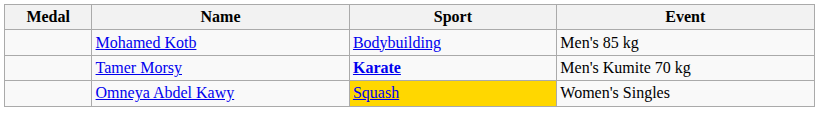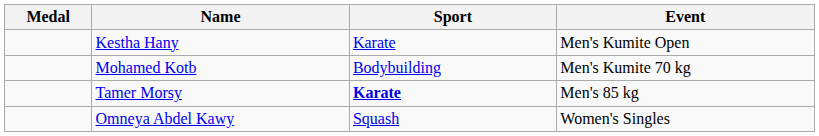 <table class="wikitable" style="font-size:100%">
 <tr>
 <th width="80">Medal</th>
 <th width="250">Name</th>
 <th width="200">Sport</th>
 <th width="250">Event</th>
 </tr>
 <tr>
 <td></td>
+<td><a href='#'>Kestha Hany</a></td>
+<td><a href='#'>Karate</a></td>
+<td>Men's Kumite Open</td>
+</tr>
+<tr>
+<td></td>
 <td><a href='#'>Mohamed Kotb</a></td>
 <td><a href='#'>Bodybuilding</a></td>
-<td>Men's 85 kg</td>
+<td>Men's Kumite 70 kg</td>
 </tr>
 <tr>
 <td></td>
 <td><a href='#'>Tamer Morsy</a></td>
 <td><strong><a href='#'>Karate</a></strong></td>
-<td>Men's Kumite 70 kg</td>
+<td>Men's 85 kg</td>
 </tr>
 <tr>
 <td></td>
 <td><a href='#'>Omneya Abdel Kawy</a></td>
-<td style="background: gold;"><a href='#'>Squash</a></td>
+<td><a href='#'>Squash</a></td>
 <td>Women's Singles</td>
 </tr>
 </table>
